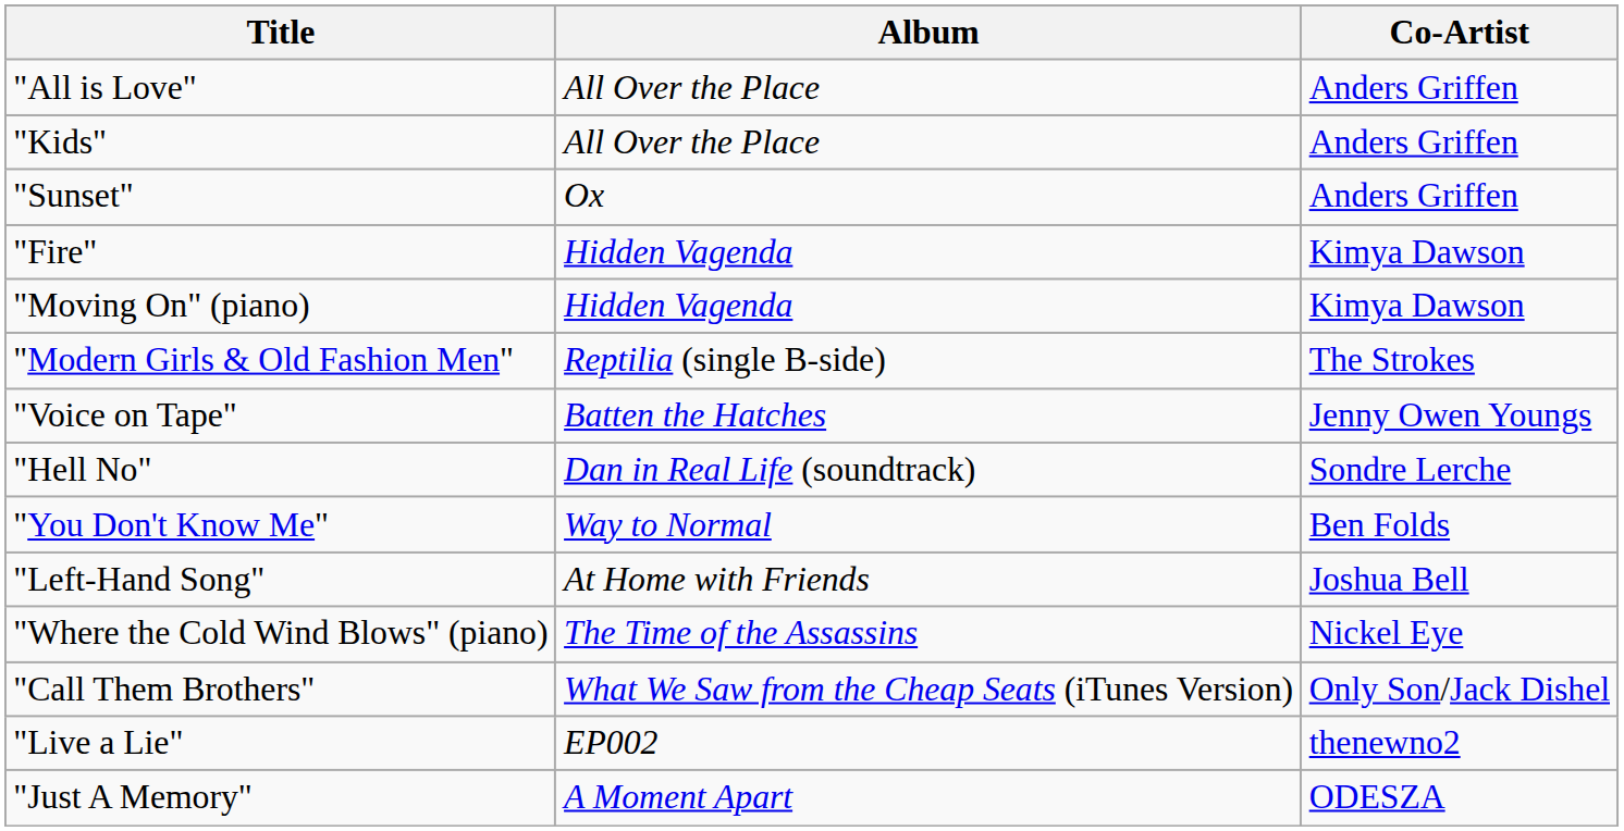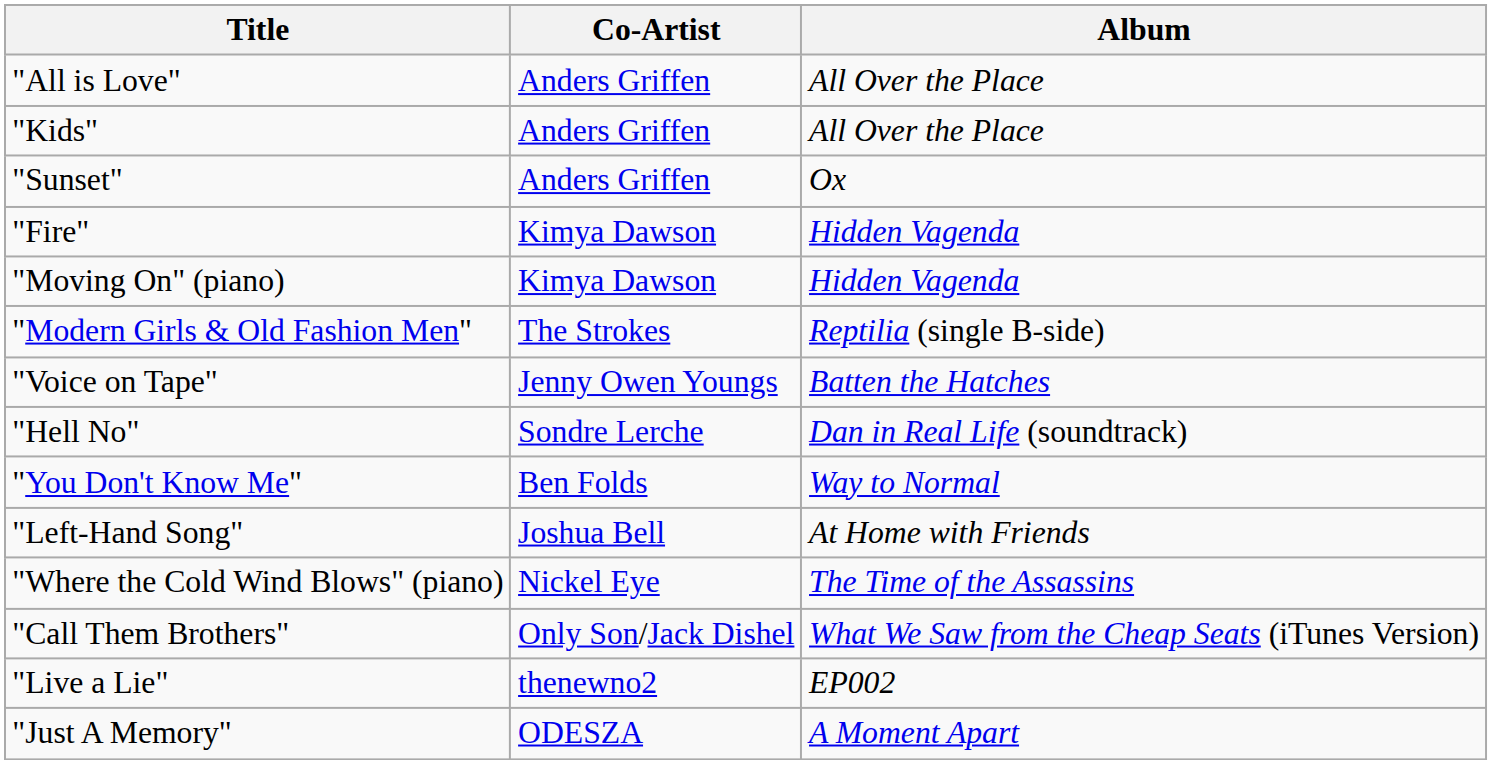 <table class="wikitable">
 <tr>
 <th>Title</th>
+<th>Co-Artist</th>
 <th>Album</th>
-<th>Co-Artist</th>
 </tr>
 <tr>
 <td>"All is Love"</td>
+<td><a href='#'>Anders Griffen</a></td>
 <td><em>All Over the Place</em></td>
-<td><a href='#'>Anders Griffen</a></td>
 </tr>
 <tr>
 <td>"Kids"</td>
+<td><a href='#'>Anders Griffen</a></td>
 <td><em>All Over the Place</em></td>
-<td><a href='#'>Anders Griffen</a></td>
 </tr>
 <tr>
 <td>"Sunset"</td>
+<td><a href='#'>Anders Griffen</a></td>
 <td><em>Ox</em></td>
-<td><a href='#'>Anders Griffen</a></td>
 </tr>
 <tr>
 <td>"Fire"</td>
+<td><a href='#'>Kimya Dawson</a></td>
 <td><em><a href='#'>Hidden Vagenda</a></em></td>
-<td><a href='#'>Kimya Dawson</a></td>
 </tr>
 <tr>
 <td>"Moving On" (piano)</td>
+<td><a href='#'>Kimya Dawson</a></td>
 <td><em><a href='#'>Hidden Vagenda</a></em></td>
-<td><a href='#'>Kimya Dawson</a></td>
 </tr>
 <tr>
 <td>"<a href='#'>Modern Girls & Old Fashion Men</a>"</td>
+<td><a href='#'>The Strokes</a></td>
 <td><em><a href='#'>Reptilia</a></em> (single B-side)</td>
-<td><a href='#'>The Strokes</a></td>
 </tr>
 <tr>
 <td>"Voice on Tape"</td>
+<td><a href='#'>Jenny Owen Youngs</a></td>
 <td><em><a href='#'>Batten the Hatches</a></em></td>
-<td><a href='#'>Jenny Owen Youngs</a></td>
 </tr>
 <tr>
 <td>"Hell No"</td>
+<td><a href='#'>Sondre Lerche</a></td>
 <td><em><a href='#'>Dan in Real Life</a></em> (soundtrack)</td>
-<td><a href='#'>Sondre Lerche</a></td>
 </tr>
 <tr>
 <td>"<a href='#'>You Don't Know Me</a>"</td>
+<td><a href='#'>Ben Folds</a></td>
 <td><em><a href='#'>Way to Normal</a></em></td>
-<td><a href='#'>Ben Folds</a></td>
 </tr>
 <tr>
 <td>"Left-Hand Song"</td>
+<td><a href='#'>Joshua Bell</a></td>
 <td><em>At Home with Friends</em></td>
-<td><a href='#'>Joshua Bell</a></td>
 </tr>
 <tr>
 <td>"Where the Cold Wind Blows" (piano)</td>
+<td><a href='#'>Nickel Eye</a></td>
 <td><em><a href='#'>The Time of the Assassins</a></em></td>
-<td><a href='#'>Nickel Eye</a></td>
 </tr>
 <tr>
 <td>"Call Them Brothers"</td>
+<td><a href='#'>Only Son</a>/<a href='#'>Jack Dishel</a></td>
 <td><em><a href='#'>What We Saw from the Cheap Seats</a></em> (iTunes Version)</td>
-<td><a href='#'>Only Son</a>/<a href='#'>Jack Dishel</a></td>
 </tr>
 <tr>
 <td>"Live a Lie"</td>
+<td><a href='#'>thenewno2</a></td>
 <td><em>EP002</em></td>
-<td><a href='#'>thenewno2</a></td>
 </tr>
 <tr>
 <td>"Just A Memory"</td>
+<td><a href='#'>ODESZA</a></td>
 <td><em><a href='#'>A Moment Apart</a></em></td>
-<td><a href='#'>ODESZA</a></td>
 </tr>
 </table>
